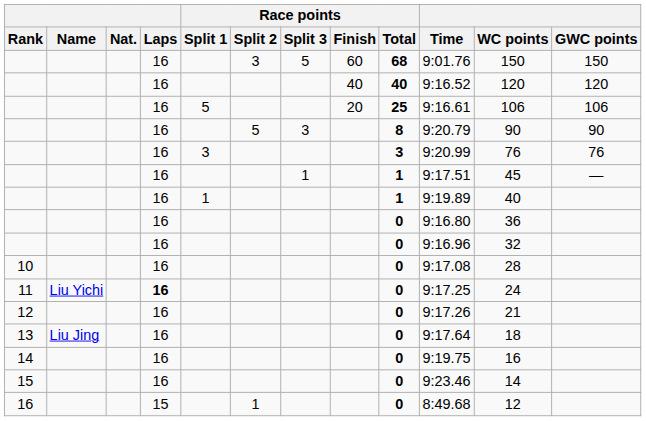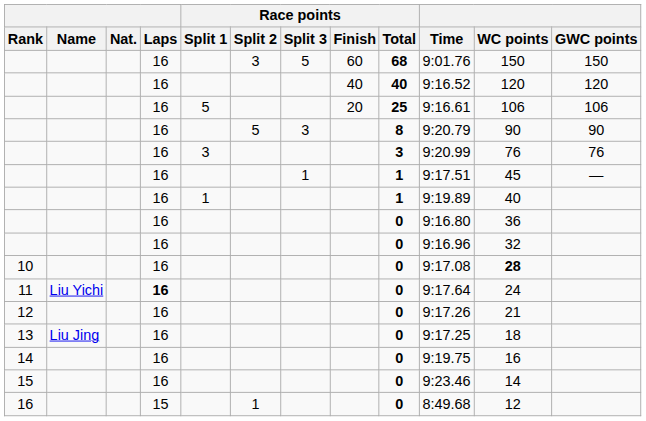 <table class="wikitable sortable" style="text-align:center">
 <tr>
 <th colspan=4></th>
 <th colspan=5>Race points</th>
 <th colspan=3></th>
 </tr>
 <tr>
 <th>Rank</th>
 <th>Name</th>
 <th>Nat.</th>
 <th>Laps</th>
 <th>Split 1</th>
 <th>Split 2</th>
 <th>Split 3</th>
 <th>Finish</th>
 <th>Total</th>
 <th>Time</th>
 <th>WC points</th>
 <th>GWC points</th>
 </tr>
 <tr>
 <td></td>
 <td align=left></td>
 <td></td>
 <td>16</td>
 <td></td>
 <td>3</td>
 <td>5</td>
 <td>60</td>
 <td><strong>68</strong></td>
 <td>9:01.76</td>
 <td>150</td>
 <td>150</td>
 </tr>
 <tr>
 <td></td>
 <td align=left></td>
 <td></td>
 <td>16</td>
 <td></td>
 <td></td>
 <td></td>
 <td>40</td>
 <td><strong>40</strong></td>
 <td>9:16.52</td>
 <td>120</td>
 <td>120</td>
 </tr>
 <tr>
 <td></td>
 <td align=left></td>
 <td></td>
 <td>16</td>
 <td>5</td>
 <td></td>
 <td></td>
 <td>20</td>
 <td><strong>25</strong></td>
 <td>9:16.61</td>
 <td>106</td>
 <td>106</td>
 </tr>
 <tr>
 <td></td>
 <td align=left></td>
 <td></td>
 <td>16</td>
 <td></td>
 <td>5</td>
 <td>3</td>
 <td></td>
 <td><strong>8</strong></td>
 <td>9:20.79</td>
 <td>90</td>
 <td>90</td>
 </tr>
 <tr>
 <td></td>
 <td align=left></td>
 <td></td>
 <td>16</td>
 <td>3</td>
 <td></td>
 <td></td>
 <td></td>
 <td><strong>3</strong></td>
 <td>9:20.99</td>
 <td>76</td>
 <td>76</td>
 </tr>
 <tr>
 <td></td>
 <td align=left></td>
 <td></td>
 <td>16</td>
 <td></td>
 <td></td>
 <td>1</td>
 <td></td>
 <td><strong>1</strong></td>
 <td>9:17.51</td>
 <td>45</td>
 <td>—</td>
 </tr>
 <tr>
 <td></td>
 <td align=left></td>
 <td></td>
 <td>16</td>
 <td>1</td>
 <td></td>
 <td></td>
 <td></td>
 <td><strong>1</strong></td>
 <td>9:19.89</td>
 <td>40</td>
 <td></td>
 </tr>
 <tr>
 <td></td>
 <td align=left></td>
 <td></td>
 <td>16</td>
 <td></td>
 <td></td>
 <td></td>
 <td></td>
 <td><strong>0</strong></td>
 <td>9:16.80</td>
 <td>36</td>
 <td></td>
 </tr>
 <tr>
 <td></td>
 <td align=left></td>
 <td></td>
 <td>16</td>
 <td></td>
 <td></td>
 <td></td>
 <td></td>
 <td><strong>0</strong></td>
 <td>9:16.96</td>
 <td>32</td>
 <td></td>
 </tr>
 <tr>
 <td>10</td>
 <td align=left></td>
 <td></td>
 <td>16</td>
 <td></td>
 <td></td>
 <td></td>
 <td></td>
 <td><strong>0</strong></td>
 <td>9:17.08</td>
-<td>28</td>
+<td><strong>28</strong></td>
 <td></td>
 </tr>
 <tr>
 <td>11</td>
 <td align=left><a href='#'>Liu Yichi</a></td>
 <td></td>
 <td><strong>16</strong></td>
 <td></td>
 <td></td>
 <td></td>
 <td></td>
 <td><strong>0</strong></td>
-<td>9:17.25</td>
+<td>9:17.64</td>
 <td>24</td>
 <td></td>
 </tr>
 <tr>
 <td>12</td>
 <td align=left></td>
 <td></td>
 <td>16</td>
 <td></td>
 <td></td>
 <td></td>
 <td></td>
 <td><strong>0</strong></td>
 <td>9:17.26</td>
 <td>21</td>
 <td></td>
 </tr>
 <tr>
 <td>13</td>
 <td align=left><a href='#'>Liu Jing</a></td>
 <td></td>
 <td>16</td>
 <td></td>
 <td></td>
 <td></td>
 <td></td>
 <td><strong>0</strong></td>
-<td>9:17.64</td>
+<td>9:17.25</td>
 <td>18</td>
 <td></td>
 </tr>
 <tr>
 <td>14</td>
 <td align=left></td>
 <td></td>
 <td>16</td>
 <td></td>
 <td></td>
 <td></td>
 <td></td>
 <td><strong>0</strong></td>
 <td>9:19.75</td>
 <td>16</td>
 <td></td>
 </tr>
 <tr>
 <td>15</td>
 <td align=left></td>
 <td></td>
 <td>16</td>
 <td></td>
 <td></td>
 <td></td>
 <td></td>
 <td><strong>0</strong></td>
 <td>9:23.46</td>
 <td>14</td>
 <td></td>
 </tr>
 <tr>
 <td>16</td>
 <td align=left></td>
 <td></td>
 <td>15</td>
 <td></td>
 <td>1</td>
 <td></td>
 <td></td>
 <td><strong>0</strong></td>
 <td>8:49.68</td>
 <td>12</td>
 <td></td>
 </tr>
 </table>
